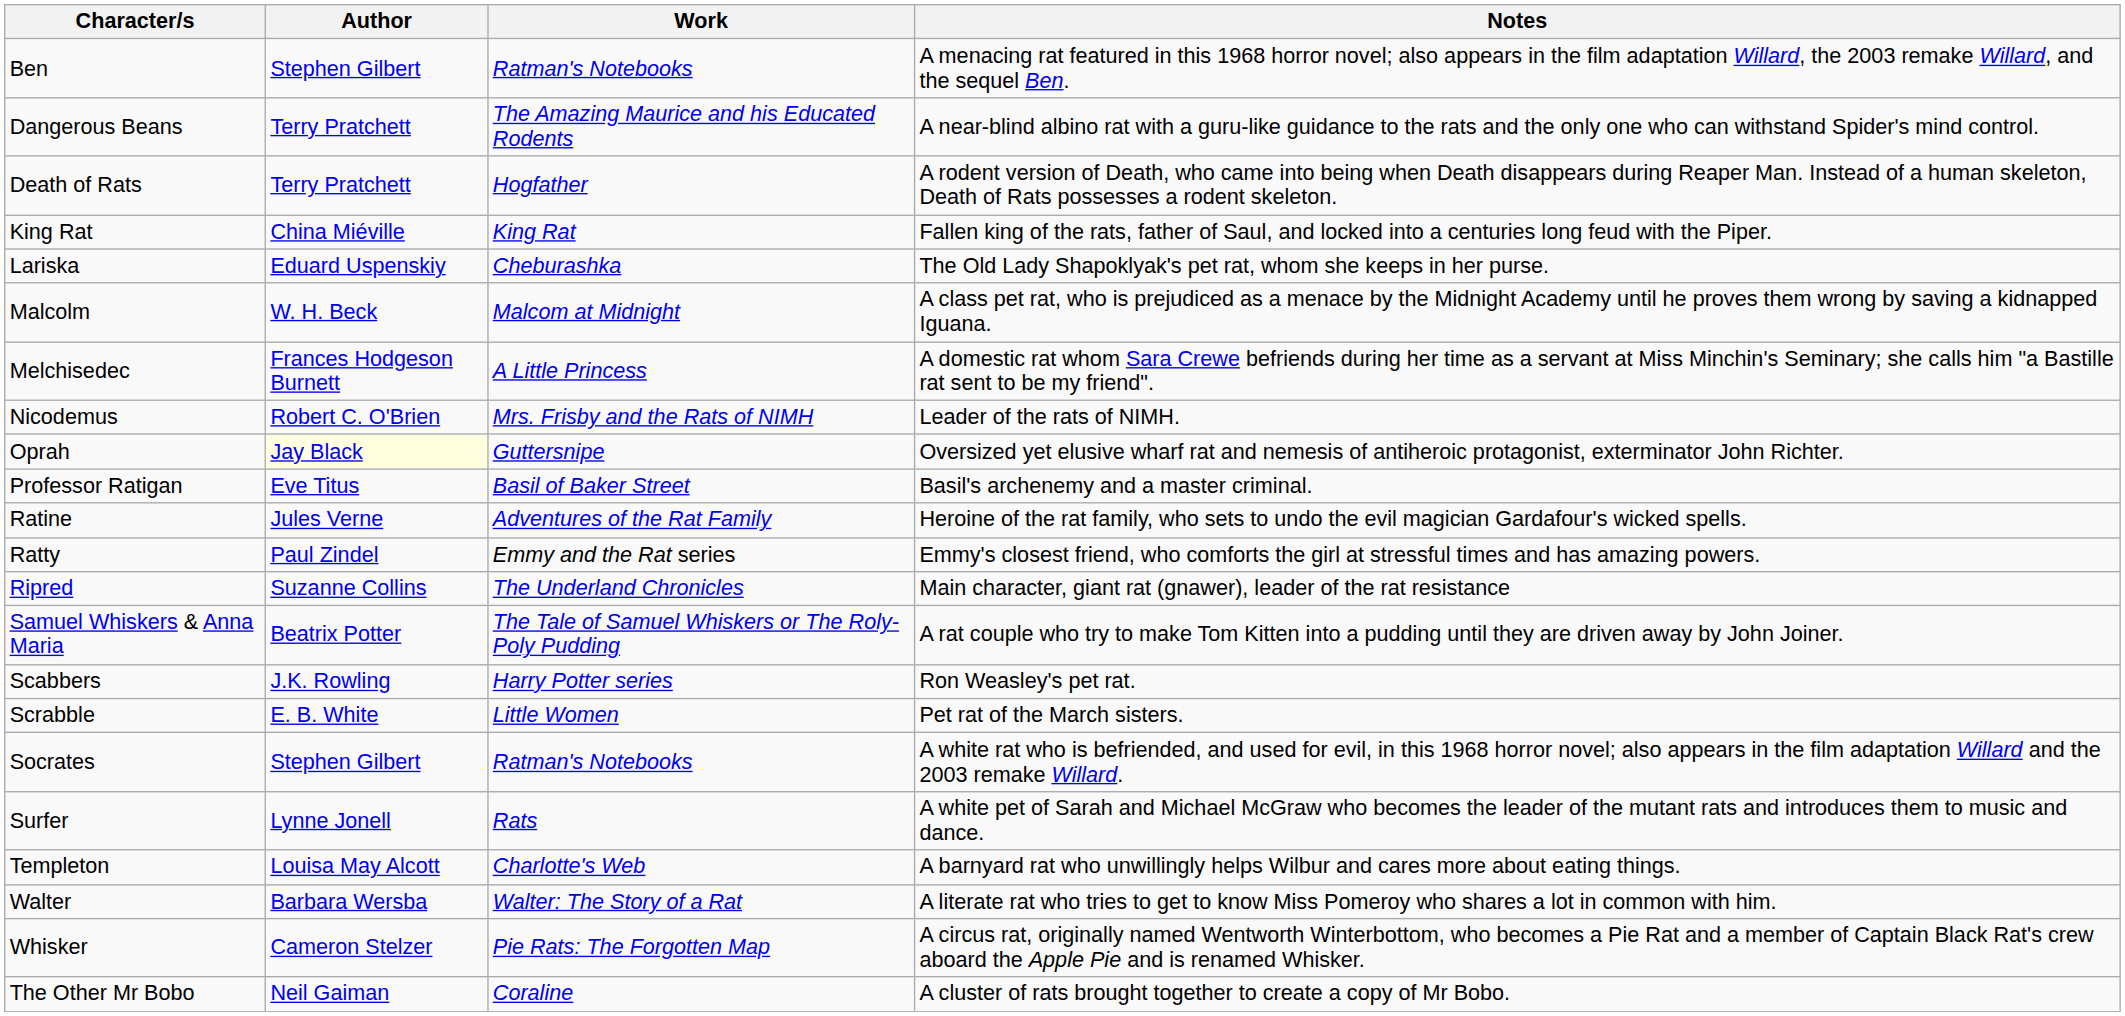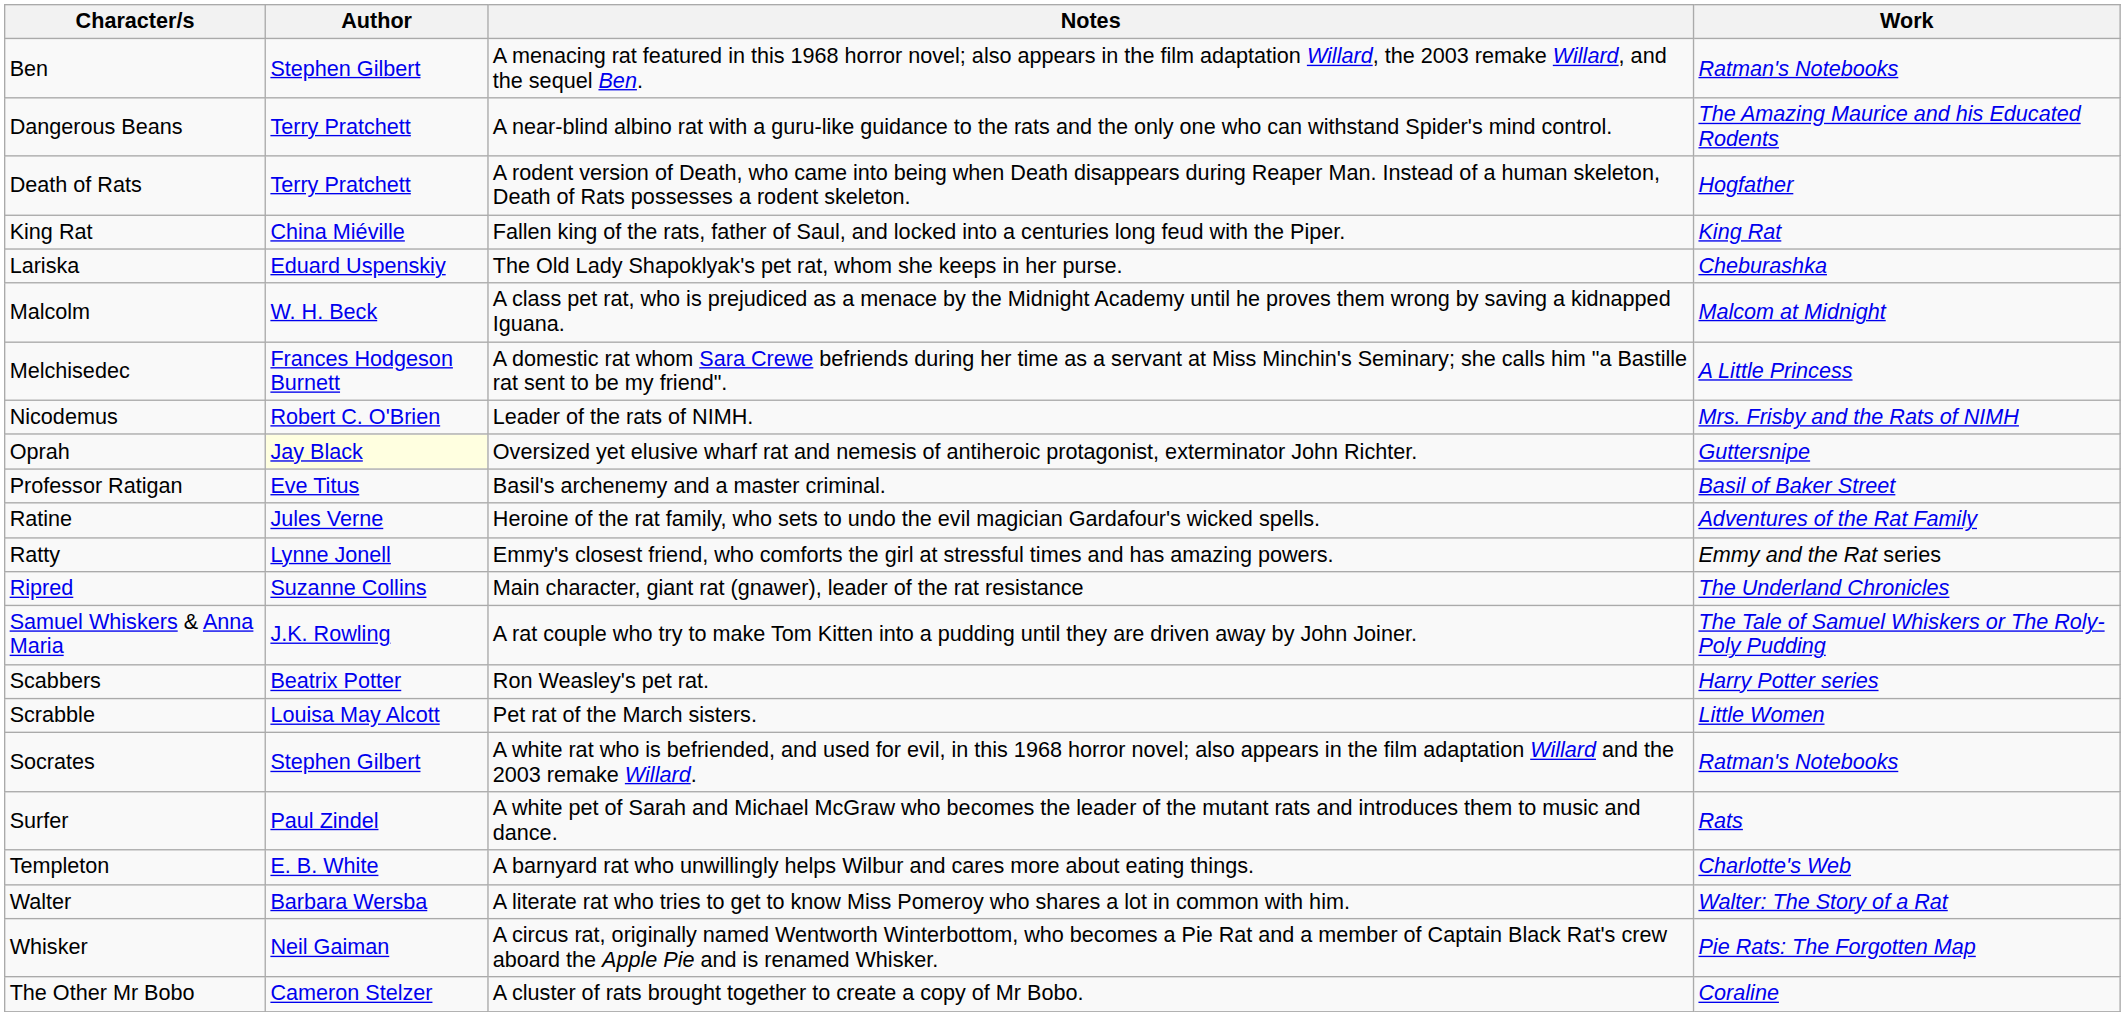 <table class="wikitable sortable">
 <tr>
 <th>Character/s</th>
 <th>Author</th>
+<th>Notes</th>
 <th>Work</th>
-<th>Notes</th>
 </tr>
 <tr>
 <td>Ben</td>
 <td><a href='#'>Stephen Gilbert</a></td>
+<td>A menacing rat featured in this 1968 horror novel; also appears in the film adaptation <em><a href='#'>Willard</a></em>, the 2003 remake <em><a href='#'>Willard</a></em>, and the sequel <em><a href='#'>Ben</a></em>.</td>
 <td><em><a href='#'>Ratman's Notebooks</a></em></td>
-<td>A menacing rat featured in this 1968 horror novel; also appears in the film adaptation <em><a href='#'>Willard</a></em>, the 2003 remake <em><a href='#'>Willard</a></em>, and the sequel <em><a href='#'>Ben</a></em>.</td>
 </tr>
 <tr>
 <td>Dangerous Beans</td>
 <td><a href='#'>Terry Pratchett</a></td>
+<td>A near-blind albino rat with a guru-like guidance to the rats and the only one who can withstand Spider's mind control.</td>
 <td><em><a href='#'>The Amazing Maurice and his Educated Rodents</a></em></td>
-<td>A near-blind albino rat with a guru-like guidance to the rats and the only one who can withstand Spider's mind control.</td>
 </tr>
 <tr>
 <td>Death of Rats</td>
 <td><a href='#'>Terry Pratchett</a></td>
+<td>A rodent version of Death, who came into being when Death disappears during Reaper Man. Instead of a human skeleton, Death of Rats possesses a rodent skeleton.</td>
 <td><em><a href='#'>Hogfather</a></em></td>
-<td>A rodent version of Death, who came into being when Death disappears during Reaper Man. Instead of a human skeleton, Death of Rats possesses a rodent skeleton.</td>
 </tr>
 <tr>
 <td>King Rat</td>
 <td><a href='#'>China Miéville</a></td>
+<td>Fallen king of the rats, father of Saul, and locked into a centuries long feud with the Piper.</td>
 <td><em><a href='#'>King Rat</a></em></td>
-<td>Fallen king of the rats, father of Saul, and locked into a centuries long feud with the Piper.</td>
 </tr>
 <tr>
 <td>Lariska</td>
 <td><a href='#'>Eduard Uspenskiy</a></td>
+<td>The Old Lady Shapoklyak's pet rat, whom she keeps in her purse.</td>
 <td><em><a href='#'>Cheburashka</a></em></td>
-<td>The Old Lady Shapoklyak's pet rat, whom she keeps in her purse.</td>
 </tr>
 <tr>
 <td>Malcolm</td>
 <td><a href='#'>W. H. Beck</a></td>
+<td>A class pet rat, who is prejudiced as a menace by the Midnight Academy until he proves them wrong by saving a kidnapped Iguana.</td>
 <td><em><a href='#'>Malcom at Midnight</a></em></td>
-<td>A class pet rat, who is prejudiced as a menace by the Midnight Academy until he proves them wrong by saving a kidnapped Iguana.</td>
 </tr>
 <tr>
 <td>Melchisedec</td>
 <td><a href='#'>Frances Hodgeson Burnett</a></td>
+<td>A domestic rat whom <a href='#'>Sara Crewe</a> befriends during her time as a servant at Miss Minchin's Seminary; she calls him "a Bastille rat sent to be my friend".</td>
 <td><em><a href='#'>A Little Princess</a></em></td>
-<td>A domestic rat whom <a href='#'>Sara Crewe</a> befriends during her time as a servant at Miss Minchin's Seminary; she calls him "a Bastille rat sent to be my friend".</td>
 </tr>
 <tr>
 <td>Nicodemus</td>
 <td><a href='#'>Robert C. O'Brien</a></td>
+<td>Leader of the rats of NIMH.</td>
 <td><em><a href='#'>Mrs. Frisby and the Rats of NIMH</a></em></td>
-<td>Leader of the rats of NIMH.</td>
 </tr>
 <tr>
 <td>Oprah</td>
 <td style="background: lightyellow;"><a href='#'>Jay Black</a></td>
+<td>Oversized yet elusive wharf rat and nemesis of antiheroic protagonist, exterminator John Richter.</td>
 <td><em><a href='#'>Guttersnipe</a></em></td>
-<td>Oversized yet elusive wharf rat and nemesis of antiheroic protagonist, exterminator John Richter.</td>
 </tr>
 <tr>
 <td>Professor Ratigan</td>
 <td><a href='#'>Eve Titus</a></td>
+<td>Basil's archenemy and a master criminal.</td>
 <td><em><a href='#'>Basil of Baker Street</a></em></td>
-<td>Basil's archenemy and a master criminal.</td>
 </tr>
 <tr>
 <td>Ratine</td>
 <td><a href='#'>Jules Verne</a></td>
+<td>Heroine of the rat family, who sets to undo the evil magician Gardafour's wicked spells.</td>
 <td><em><a href='#'>Adventures of the Rat Family</a></em></td>
-<td>Heroine of the rat family, who sets to undo the evil magician Gardafour's wicked spells.</td>
 </tr>
 <tr>
 <td>Ratty</td>
-<td><a href='#'>Paul Zindel</a></td>
+<td><a href='#'>Lynne Jonell</a></td>
+<td>Emmy's closest friend, who comforts the girl at stressful times and has amazing powers.</td>
 <td><em>Emmy and the Rat</em> series</td>
-<td>Emmy's closest friend, who comforts the girl at stressful times and has amazing powers.</td>
 </tr>
 <tr>
 <td><a href='#'>Ripred</a></td>
 <td><a href='#'>Suzanne Collins</a></td>
+<td>Main character, giant rat (gnawer), leader of the rat resistance</td>
 <td><em><a href='#'>The Underland Chronicles</a></em></td>
-<td>Main character, giant rat (gnawer), leader of the rat resistance</td>
 </tr>
 <tr>
 <td><a href='#'>Samuel Whiskers</a> & <a href='#'>Anna Maria</a></td>
-<td><a href='#'>Beatrix Potter</a></td>
+<td><a href='#'>J.K. Rowling</a></td>
+<td>A rat couple who try to make Tom Kitten into a pudding until they are driven away by John Joiner.</td>
 <td><em><a href='#'>The Tale of Samuel Whiskers or The Roly-Poly Pudding</a></em></td>
-<td>A rat couple who try to make Tom Kitten into a pudding until they are driven away by John Joiner.</td>
 </tr>
 <tr>
 <td>Scabbers</td>
-<td><a href='#'>J.K. Rowling</a></td>
+<td><a href='#'>Beatrix Potter</a></td>
+<td>Ron Weasley's pet rat.</td>
 <td><em><a href='#'>Harry Potter series</a></em></td>
-<td>Ron Weasley's pet rat.</td>
 </tr>
 <tr>
 <td>Scrabble</td>
-<td><a href='#'>E. B. White</a></td>
+<td><a href='#'>Louisa May Alcott</a></td>
+<td>Pet rat of the March sisters.</td>
 <td><em><a href='#'>Little Women</a></em></td>
-<td>Pet rat of the March sisters.</td>
 </tr>
 <tr>
 <td>Socrates</td>
 <td><a href='#'>Stephen Gilbert</a></td>
+<td>A white rat who is befriended, and used for evil, in this 1968 horror novel; also appears in the film adaptation <em><a href='#'>Willard</a></em> and the 2003 remake <em><a href='#'>Willard</a></em>.</td>
 <td><em><a href='#'>Ratman's Notebooks</a></em></td>
-<td>A white rat who is befriended, and used for evil, in this 1968 horror novel; also appears in the film adaptation <em><a href='#'>Willard</a></em> and the 2003 remake <em><a href='#'>Willard</a></em>.</td>
 </tr>
 <tr>
 <td>Surfer</td>
-<td><a href='#'>Lynne Jonell</a></td>
+<td><a href='#'>Paul Zindel</a></td>
+<td>A white pet of Sarah and Michael McGraw who becomes the leader of the mutant rats and introduces them to music and dance.</td>
 <td><em><a href='#'>Rats</a></em></td>
-<td>A white pet of Sarah and Michael McGraw who becomes the leader of the mutant rats and introduces them to music and dance.</td>
 </tr>
 <tr>
 <td>Templeton</td>
-<td><a href='#'>Louisa May Alcott</a></td>
+<td><a href='#'>E. B. White</a></td>
+<td>A barnyard rat who unwillingly helps Wilbur and cares more about eating things.</td>
 <td><em><a href='#'>Charlotte's Web</a></em></td>
-<td>A barnyard rat who unwillingly helps Wilbur and cares more about eating things.</td>
 </tr>
 <tr>
 <td>Walter</td>
 <td><a href='#'>Barbara Wersba</a></td>
+<td>A literate rat who tries to get to know Miss Pomeroy who shares a lot in common with him.</td>
 <td><em><a href='#'>Walter: The Story of a Rat</a></em></td>
-<td>A literate rat who tries to get to know Miss Pomeroy who shares a lot in common with him.</td>
 </tr>
 <tr>
 <td>Whisker</td>
-<td><a href='#'>Cameron Stelzer</a></td>
+<td><a href='#'>Neil Gaiman</a></td>
+<td>A circus rat, originally named Wentworth Winterbottom, who becomes a Pie Rat and a member of Captain Black Rat's crew aboard the <em>Apple Pie</em> and is renamed Whisker.</td>
 <td><em><a href='#'>Pie Rats: The Forgotten Map</a></em></td>
-<td>A circus rat, originally named Wentworth Winterbottom, who becomes a Pie Rat and a member of Captain Black Rat's crew aboard the <em>Apple Pie</em> and is renamed Whisker.</td>
 </tr>
 <tr>
 <td>The Other Mr Bobo</td>
-<td><a href='#'>Neil Gaiman</a></td>
+<td><a href='#'>Cameron Stelzer</a></td>
+<td>A cluster of rats brought together to create a copy of Mr Bobo.</td>
 <td><em><a href='#'>Coraline</a></em></td>
-<td>A cluster of rats brought together to create a copy of Mr Bobo.</td>
 </tr>
 </table>
